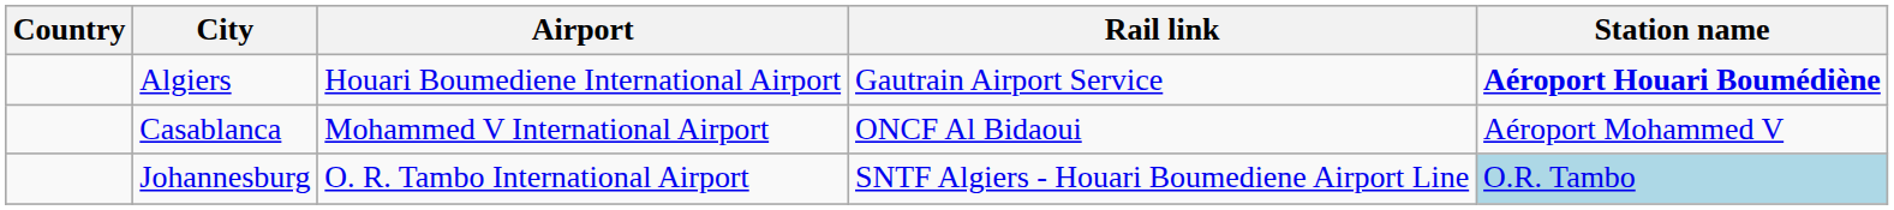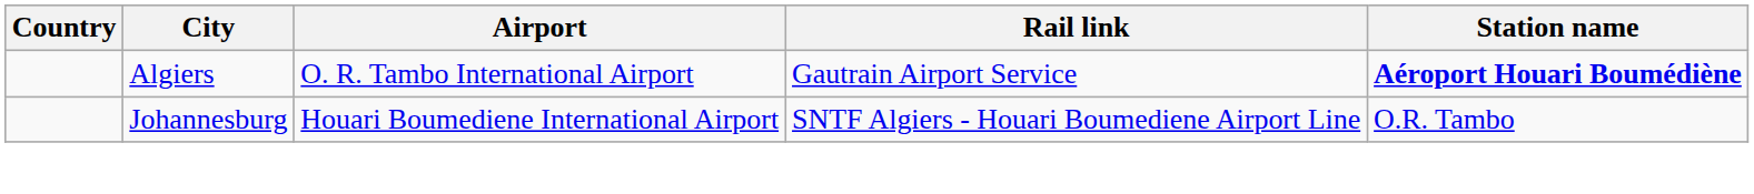 <table class="wikitable">
 <tr>
 <th>Country</th>
 <th>City</th>
 <th>Airport</th>
 <th>Rail link</th>
 <th>Station name</th>
 </tr>
 <tr>
 <td></td>
 <td><a href='#'>Algiers</a></td>
-<td><a href='#'>Houari Boumediene International Airport</a></td>
+<td><a href='#'>O. R. Tambo International Airport</a></td>
 <td><a href='#'>Gautrain Airport Service</a></td>
 <td><strong><a href='#'>Aéroport Houari Boumédiène</a></strong></td>
 </tr>
 <tr>
 <td></td>
-<td><a href='#'>Casablanca</a></td>
-<td><a href='#'>Mohammed V International Airport</a></td>
-<td><a href='#'>ONCF Al Bidaoui</a></td>
-<td><a href='#'>Aéroport Mohammed V</a></td>
-</tr>
-<tr>
-<td></td>
 <td><a href='#'>Johannesburg</a></td>
-<td><a href='#'>O. R. Tambo International Airport</a></td>
+<td><a href='#'>Houari Boumediene International Airport</a></td>
 <td><a href='#'>SNTF Algiers - Houari Boumediene Airport Line</a></td>
-<td style="background: lightblue;"><a href='#'>O.R. Tambo</a></td>
+<td><a href='#'>O.R. Tambo</a></td>
 </tr>
 </table>
